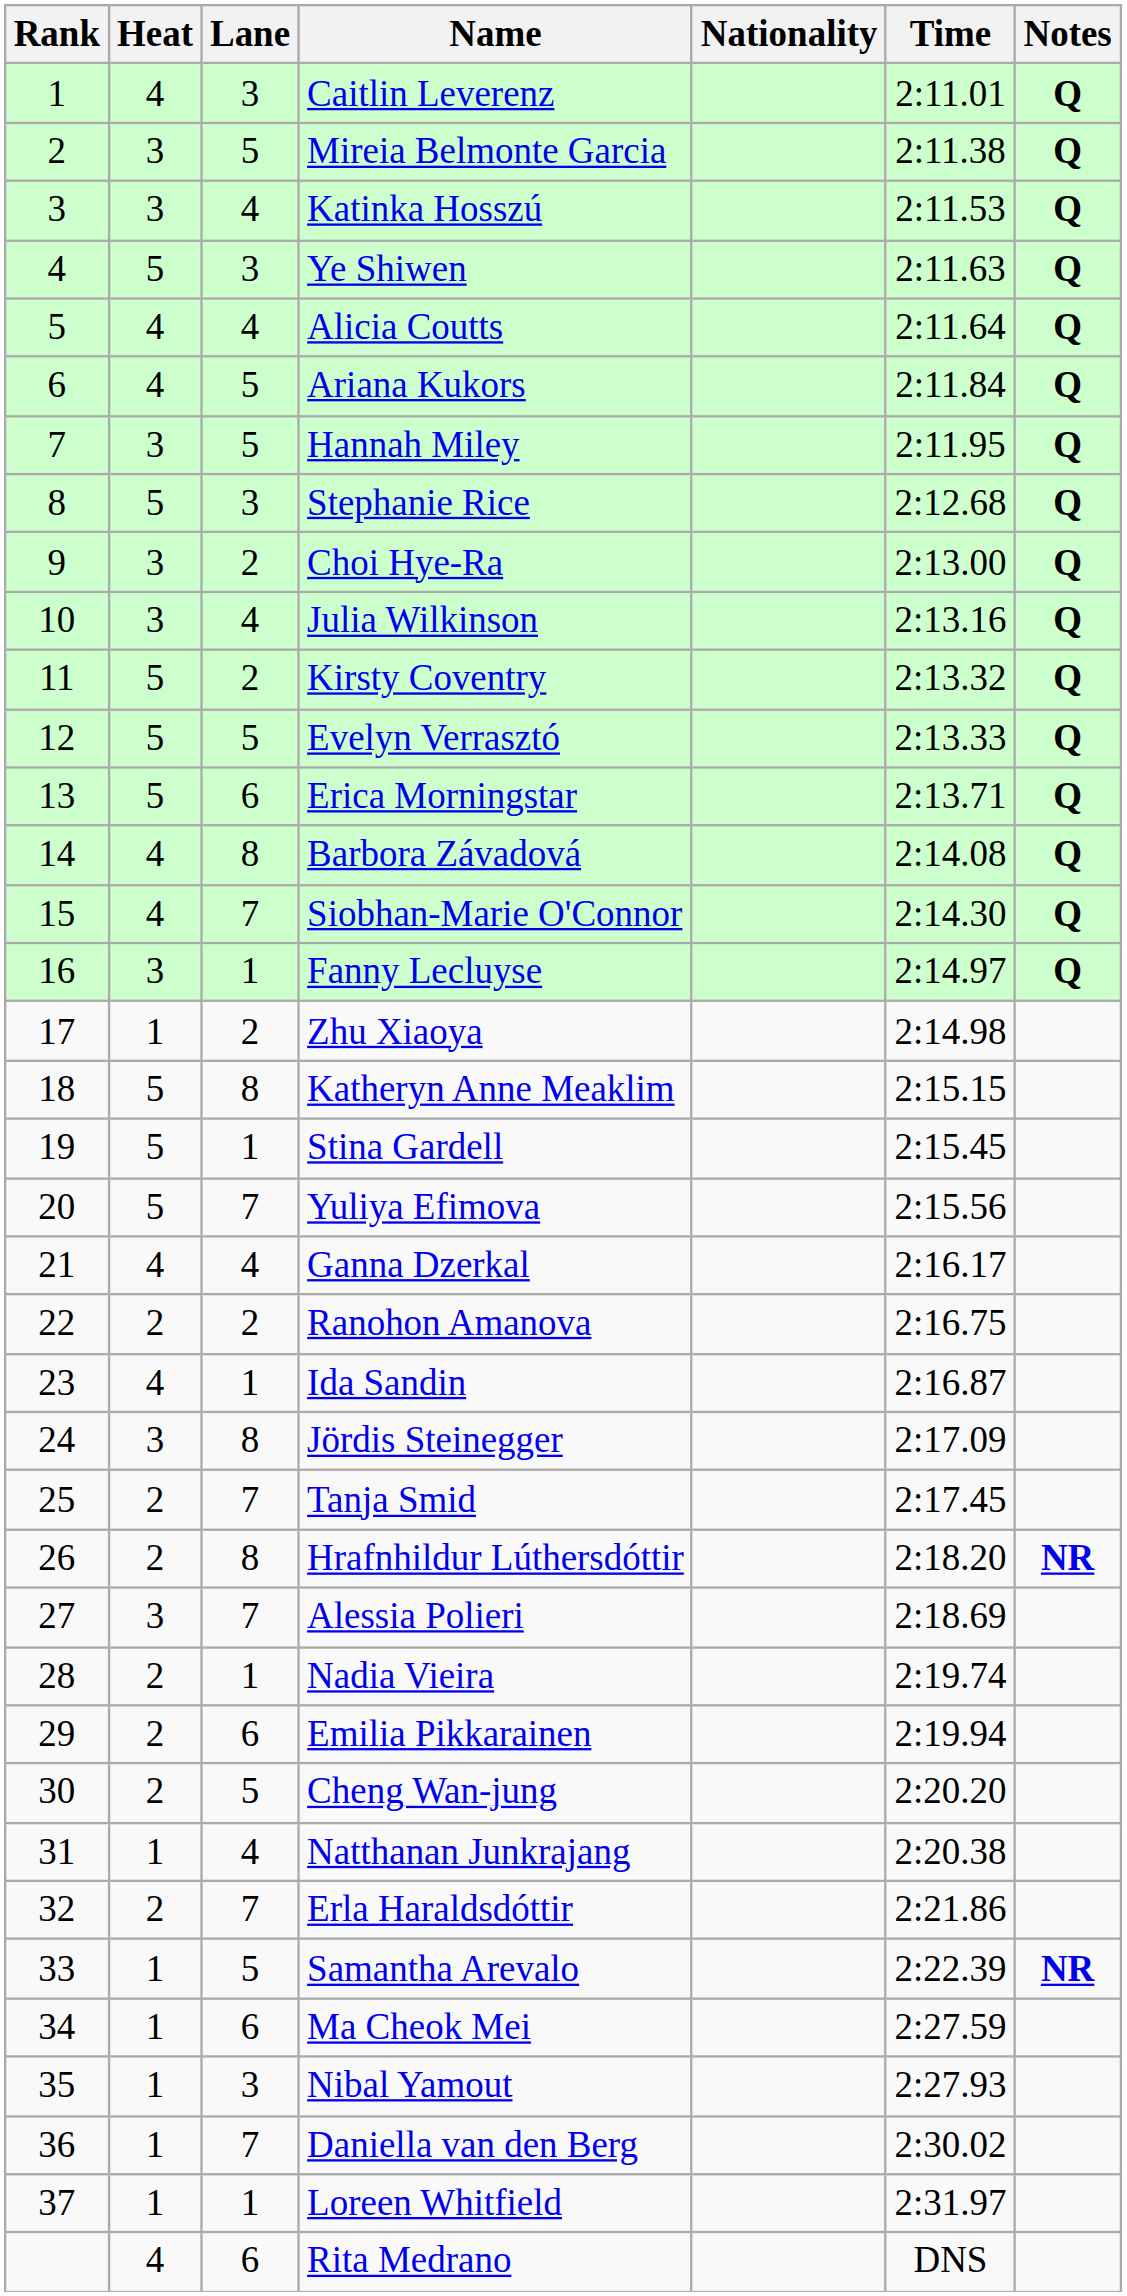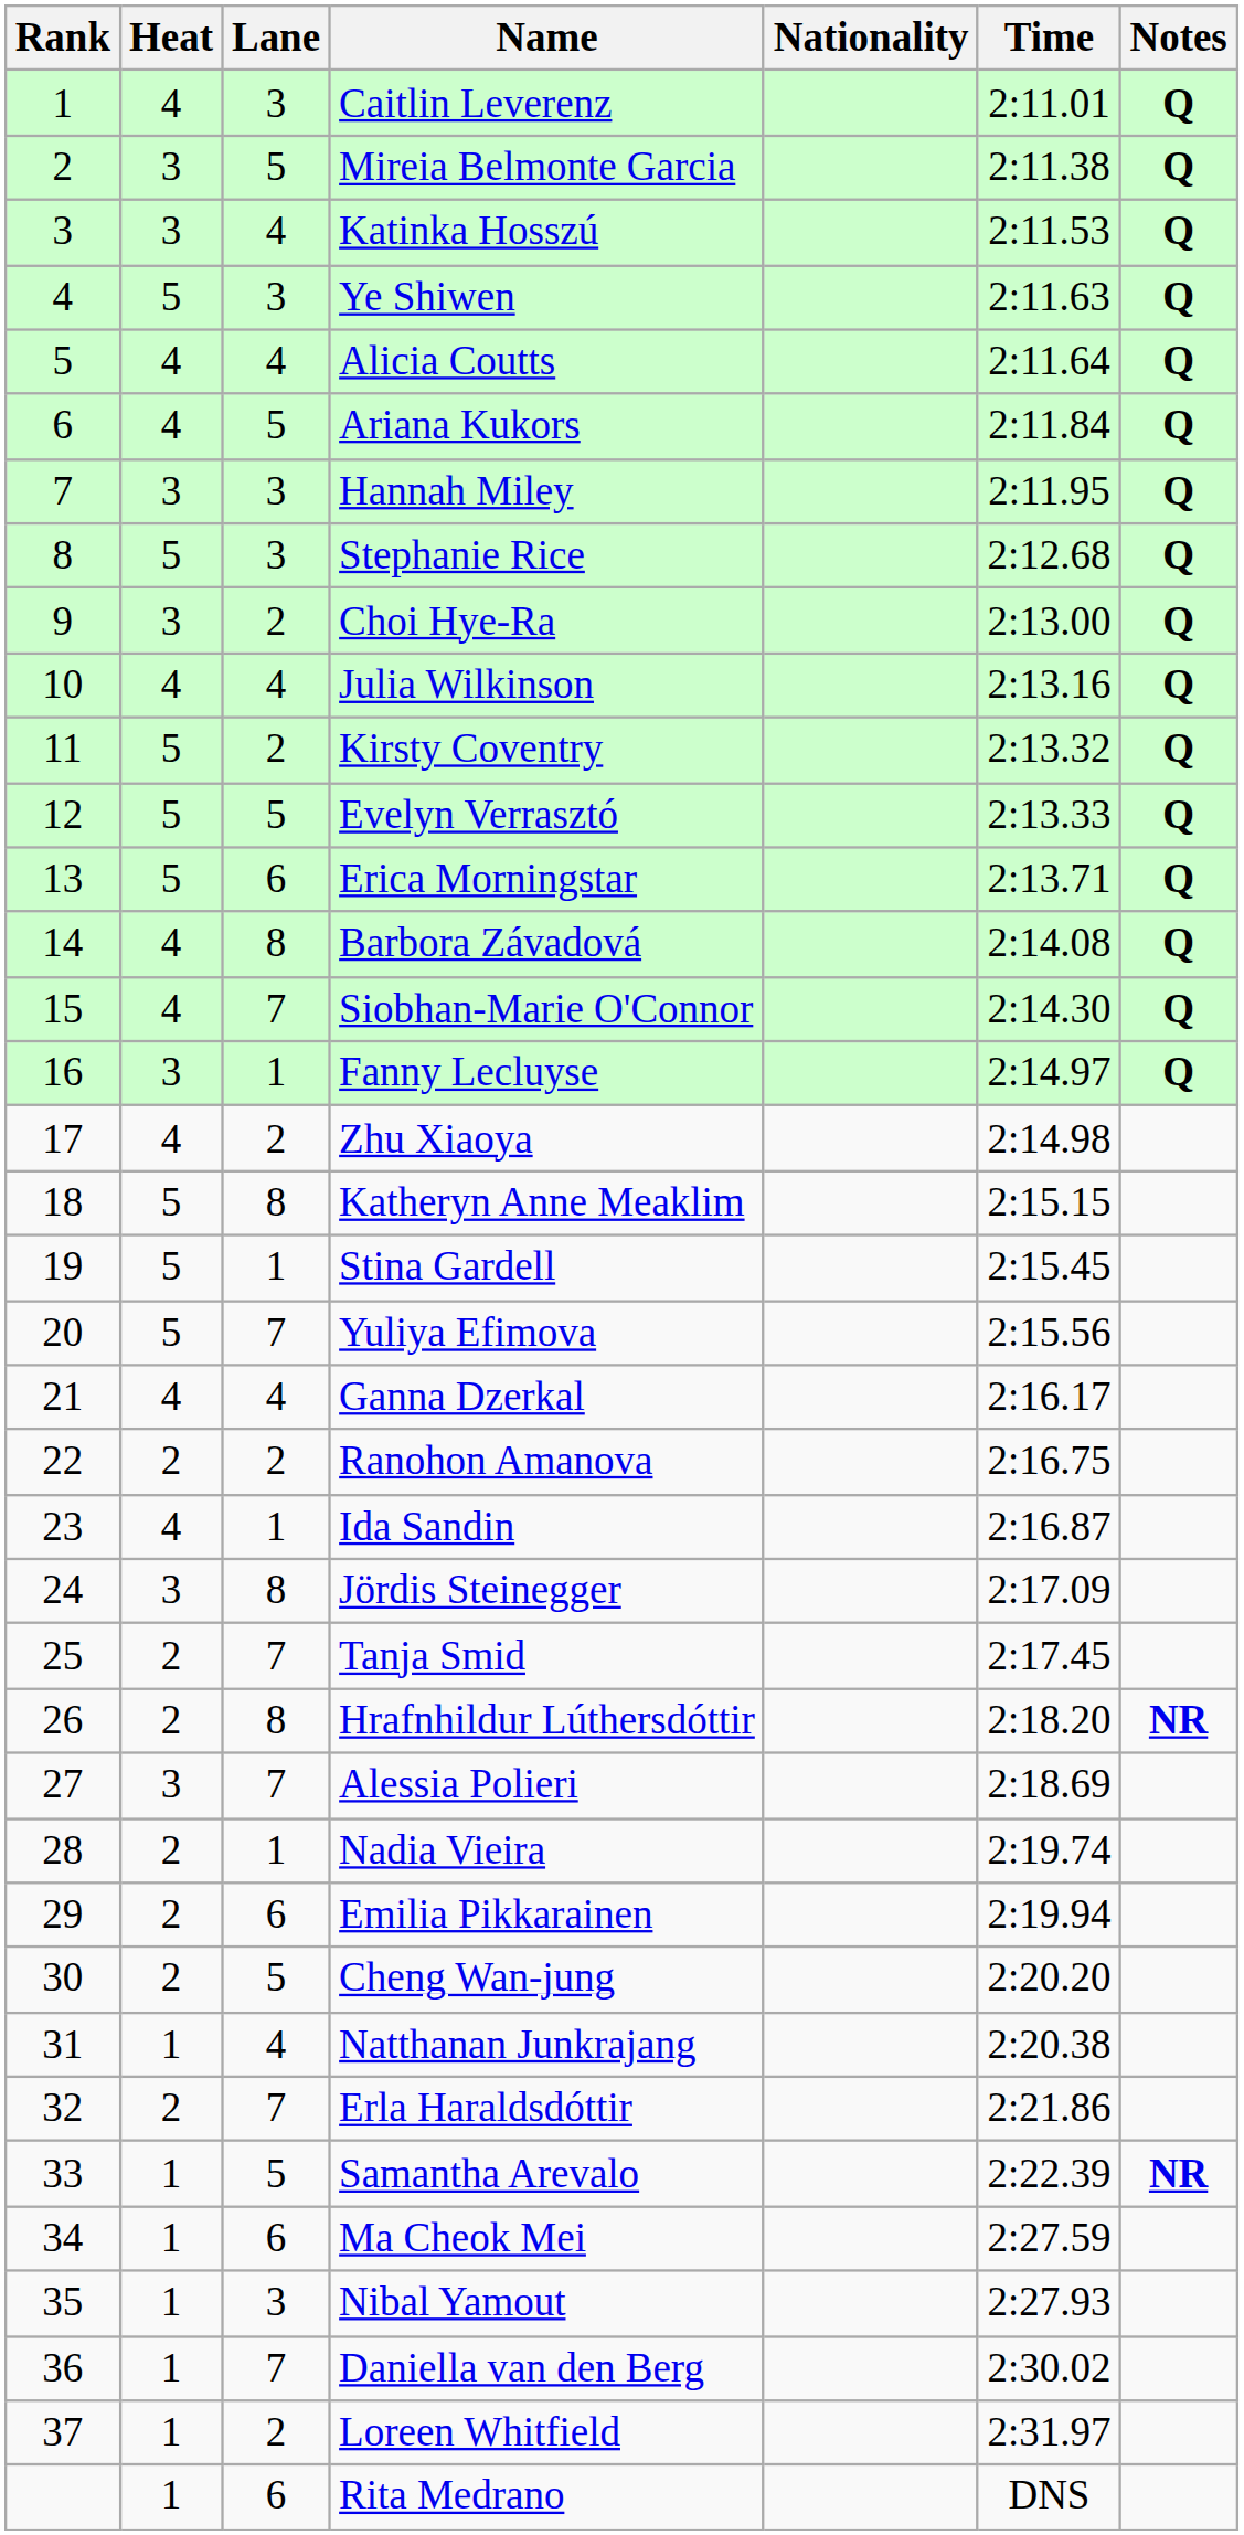 <table class="wikitable sortable" style="text-align:center">
 <tr>
 <th>Rank</th>
 <th>Heat</th>
 <th>Lane</th>
 <th>Name</th>
 <th>Nationality</th>
 <th>Time</th>
 <th>Notes</th>
 </tr>
 <tr bgcolor=ccffcc>
 <td>1</td>
 <td>4</td>
 <td>3</td>
 <td align=left><a href='#'>Caitlin Leverenz</a></td>
 <td align=left></td>
 <td>2:11.01</td>
 <td><strong>Q</strong></td>
 </tr>
 <tr bgcolor=ccffcc>
 <td>2</td>
 <td>3</td>
 <td>5</td>
 <td align=left><a href='#'>Mireia Belmonte Garcia</a></td>
 <td align=left></td>
 <td>2:11.38</td>
 <td><strong>Q</strong></td>
 </tr>
 <tr bgcolor=ccffcc>
 <td>3</td>
 <td>3</td>
 <td>4</td>
 <td align=left><a href='#'>Katinka Hosszú</a></td>
 <td align=left></td>
 <td>2:11.53</td>
 <td><strong>Q</strong></td>
 </tr>
 <tr bgcolor=ccffcc>
 <td>4</td>
 <td>5</td>
 <td>3</td>
 <td align=left><a href='#'>Ye Shiwen</a></td>
 <td align=left></td>
 <td>2:11.63</td>
 <td><strong>Q</strong></td>
 </tr>
 <tr bgcolor=ccffcc>
 <td>5</td>
 <td>4</td>
 <td>4</td>
 <td align=left><a href='#'>Alicia Coutts</a></td>
 <td align=left></td>
 <td>2:11.64</td>
 <td><strong>Q</strong></td>
 </tr>
 <tr bgcolor=ccffcc>
 <td>6</td>
 <td>4</td>
 <td>5</td>
 <td align=left><a href='#'>Ariana Kukors</a></td>
 <td align=left></td>
 <td>2:11.84</td>
 <td><strong>Q</strong></td>
 </tr>
 <tr bgcolor=ccffcc>
 <td>7</td>
 <td>3</td>
-<td>5</td>
+<td>3</td>
 <td align=left><a href='#'>Hannah Miley</a></td>
 <td align=left></td>
 <td>2:11.95</td>
 <td><strong>Q</strong></td>
 </tr>
 <tr bgcolor=ccffcc>
 <td>8</td>
 <td>5</td>
 <td>3</td>
 <td align=left><a href='#'>Stephanie Rice</a></td>
 <td align=left></td>
 <td>2:12.68</td>
 <td><strong>Q</strong></td>
 </tr>
 <tr bgcolor=ccffcc>
 <td>9</td>
 <td>3</td>
 <td>2</td>
 <td align=left><a href='#'>Choi Hye-Ra</a></td>
 <td align=left></td>
 <td>2:13.00</td>
 <td><strong>Q</strong></td>
 </tr>
 <tr bgcolor=ccffcc>
 <td>10</td>
-<td>3</td>
+<td>4</td>
 <td>4</td>
 <td align=left><a href='#'>Julia Wilkinson</a></td>
 <td align=left></td>
 <td>2:13.16</td>
 <td><strong>Q</strong></td>
 </tr>
 <tr bgcolor=ccffcc>
 <td>11</td>
 <td>5</td>
 <td>2</td>
 <td align=left><a href='#'>Kirsty Coventry</a></td>
 <td align=left></td>
 <td>2:13.32</td>
 <td><strong>Q</strong></td>
 </tr>
 <tr bgcolor=ccffcc>
 <td>12</td>
 <td>5</td>
 <td>5</td>
 <td align=left><a href='#'>Evelyn Verrasztó</a></td>
 <td align=left></td>
 <td>2:13.33</td>
 <td><strong>Q</strong></td>
 </tr>
 <tr bgcolor=ccffcc>
 <td>13</td>
 <td>5</td>
 <td>6</td>
 <td align=left><a href='#'>Erica Morningstar</a></td>
 <td align=left></td>
 <td>2:13.71</td>
 <td><strong>Q</strong></td>
 </tr>
 <tr bgcolor=ccffcc>
 <td>14</td>
 <td>4</td>
 <td>8</td>
 <td align=left><a href='#'>Barbora Závadová</a></td>
 <td align=left></td>
 <td>2:14.08</td>
 <td><strong>Q</strong></td>
 </tr>
 <tr bgcolor=ccffcc>
 <td>15</td>
 <td>4</td>
 <td>7</td>
 <td align=left><a href='#'>Siobhan-Marie O'Connor</a></td>
 <td align=left></td>
 <td>2:14.30</td>
 <td><strong>Q</strong></td>
 </tr>
 <tr bgcolor=ccffcc>
 <td>16</td>
 <td>3</td>
 <td>1</td>
 <td align=left><a href='#'>Fanny Lecluyse</a></td>
 <td align=left></td>
 <td>2:14.97</td>
 <td><strong>Q</strong></td>
 </tr>
 <tr>
 <td>17</td>
-<td>1</td>
+<td>4</td>
 <td>2</td>
 <td align=left><a href='#'>Zhu Xiaoya</a></td>
 <td align=left></td>
 <td>2:14.98</td>
 <td></td>
 </tr>
 <tr>
 <td>18</td>
 <td>5</td>
 <td>8</td>
 <td align=left><a href='#'>Katheryn Anne Meaklim</a></td>
 <td align=left></td>
 <td>2:15.15</td>
 <td></td>
 </tr>
 <tr>
 <td>19</td>
 <td>5</td>
 <td>1</td>
 <td align=left><a href='#'>Stina Gardell</a></td>
 <td align=left></td>
 <td>2:15.45</td>
 <td></td>
 </tr>
 <tr>
 <td>20</td>
 <td>5</td>
 <td>7</td>
 <td align=left><a href='#'>Yuliya Efimova</a></td>
 <td align=left></td>
 <td>2:15.56</td>
 <td></td>
 </tr>
 <tr>
 <td>21</td>
 <td>4</td>
 <td>4</td>
 <td align=left><a href='#'>Ganna Dzerkal</a></td>
 <td align=left></td>
 <td>2:16.17</td>
 <td></td>
 </tr>
 <tr>
 <td>22</td>
 <td>2</td>
 <td>2</td>
 <td align=left><a href='#'>Ranohon Amanova</a></td>
 <td align=left></td>
 <td>2:16.75</td>
 <td></td>
 </tr>
 <tr>
 <td>23</td>
 <td>4</td>
 <td>1</td>
 <td align=left><a href='#'>Ida Sandin</a></td>
 <td align=left></td>
 <td>2:16.87</td>
 <td></td>
 </tr>
 <tr>
 <td>24</td>
 <td>3</td>
 <td>8</td>
 <td align=left><a href='#'>Jördis Steinegger</a></td>
 <td align=left></td>
 <td>2:17.09</td>
 <td></td>
 </tr>
 <tr>
 <td>25</td>
 <td>2</td>
 <td>7</td>
 <td align=left><a href='#'>Tanja Smid</a></td>
 <td align=left></td>
 <td>2:17.45</td>
 <td></td>
 </tr>
 <tr>
 <td>26</td>
 <td>2</td>
 <td>8</td>
 <td align=left><a href='#'>Hrafnhildur Lúthersdóttir</a></td>
 <td align=left></td>
 <td>2:18.20</td>
 <td><strong><a href='#'>NR</a></strong></td>
 </tr>
 <tr>
 <td>27</td>
 <td>3</td>
 <td>7</td>
 <td align=left><a href='#'>Alessia Polieri</a></td>
 <td align=left></td>
 <td>2:18.69</td>
 <td></td>
 </tr>
 <tr>
 <td>28</td>
 <td>2</td>
 <td>1</td>
 <td align=left><a href='#'>Nadia Vieira</a></td>
 <td align=left></td>
 <td>2:19.74</td>
 <td></td>
 </tr>
 <tr>
 <td>29</td>
 <td>2</td>
 <td>6</td>
 <td align=left><a href='#'>Emilia Pikkarainen</a></td>
 <td align=left></td>
 <td>2:19.94</td>
 <td></td>
 </tr>
 <tr>
 <td>30</td>
 <td>2</td>
 <td>5</td>
 <td align=left><a href='#'>Cheng Wan-jung</a></td>
 <td align=left></td>
 <td>2:20.20</td>
 <td></td>
 </tr>
 <tr>
 <td>31</td>
 <td>1</td>
 <td>4</td>
 <td align=left><a href='#'>Natthanan Junkrajang</a></td>
 <td align=left></td>
 <td>2:20.38</td>
 <td></td>
 </tr>
 <tr>
 <td>32</td>
 <td>2</td>
 <td>7</td>
 <td align=left><a href='#'>Erla Haraldsdóttir</a></td>
 <td align=left></td>
 <td>2:21.86</td>
 <td></td>
 </tr>
 <tr>
 <td>33</td>
 <td>1</td>
 <td>5</td>
 <td align=left><a href='#'>Samantha Arevalo</a></td>
 <td align=left></td>
 <td>2:22.39</td>
 <td><strong><a href='#'>NR</a></strong></td>
 </tr>
 <tr>
 <td>34</td>
 <td>1</td>
 <td>6</td>
 <td align=left><a href='#'>Ma Cheok Mei</a></td>
 <td align=left></td>
 <td>2:27.59</td>
 <td></td>
 </tr>
 <tr>
 <td>35</td>
 <td>1</td>
 <td>3</td>
 <td align=left><a href='#'>Nibal Yamout</a></td>
 <td align=left></td>
 <td>2:27.93</td>
 <td></td>
 </tr>
 <tr>
 <td>36</td>
 <td>1</td>
 <td>7</td>
 <td align=left><a href='#'>Daniella van den Berg</a></td>
 <td align=left></td>
 <td>2:30.02</td>
 <td></td>
 </tr>
 <tr>
 <td>37</td>
 <td>1</td>
-<td>1</td>
+<td>2</td>
 <td align=left><a href='#'>Loreen Whitfield</a></td>
 <td align=left></td>
 <td>2:31.97</td>
 <td></td>
 </tr>
 <tr>
 <td></td>
-<td>4</td>
+<td>1</td>
 <td>6</td>
 <td align=left><a href='#'>Rita Medrano</a></td>
 <td align=left></td>
 <td>DNS</td>
 <td></td>
 </tr>
 </table>
